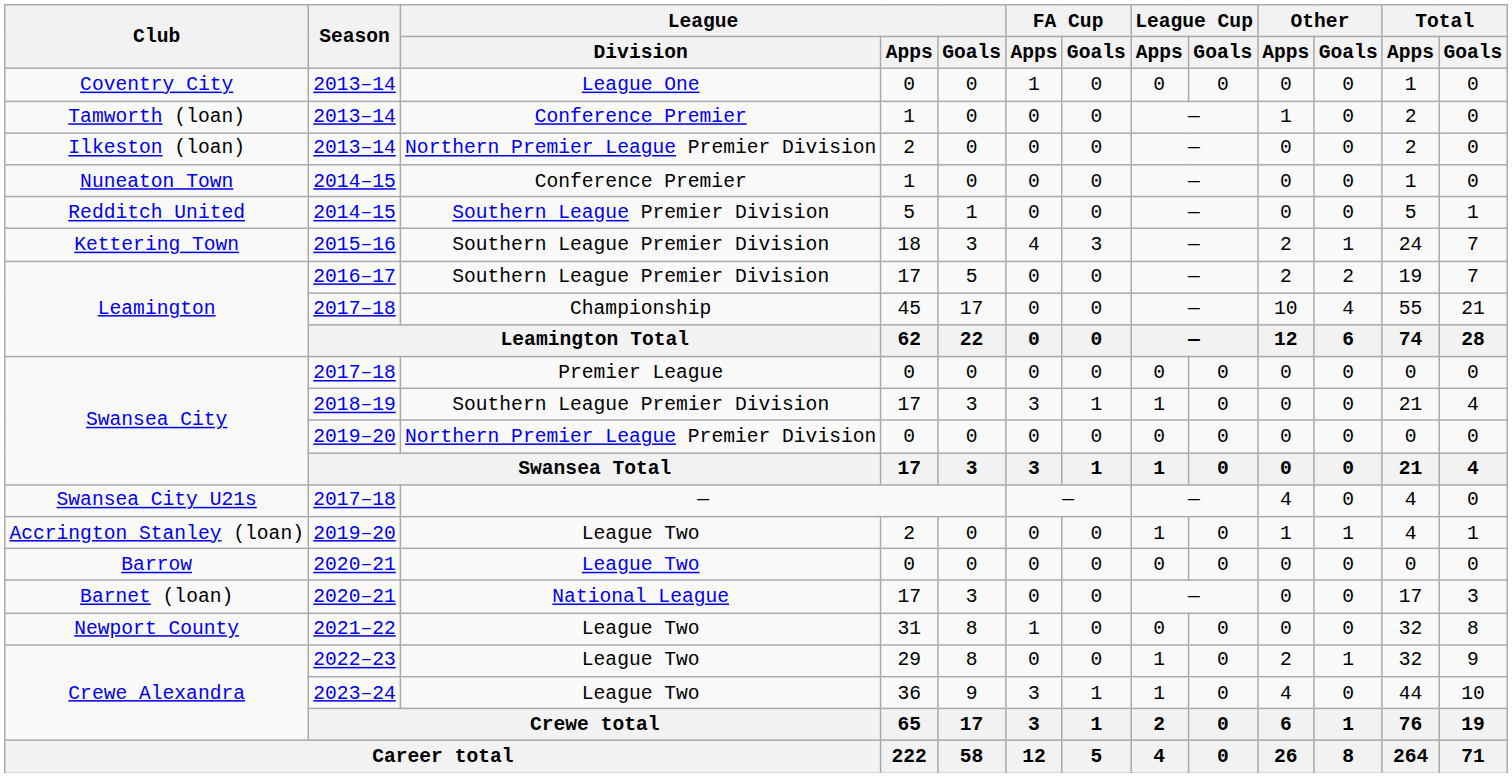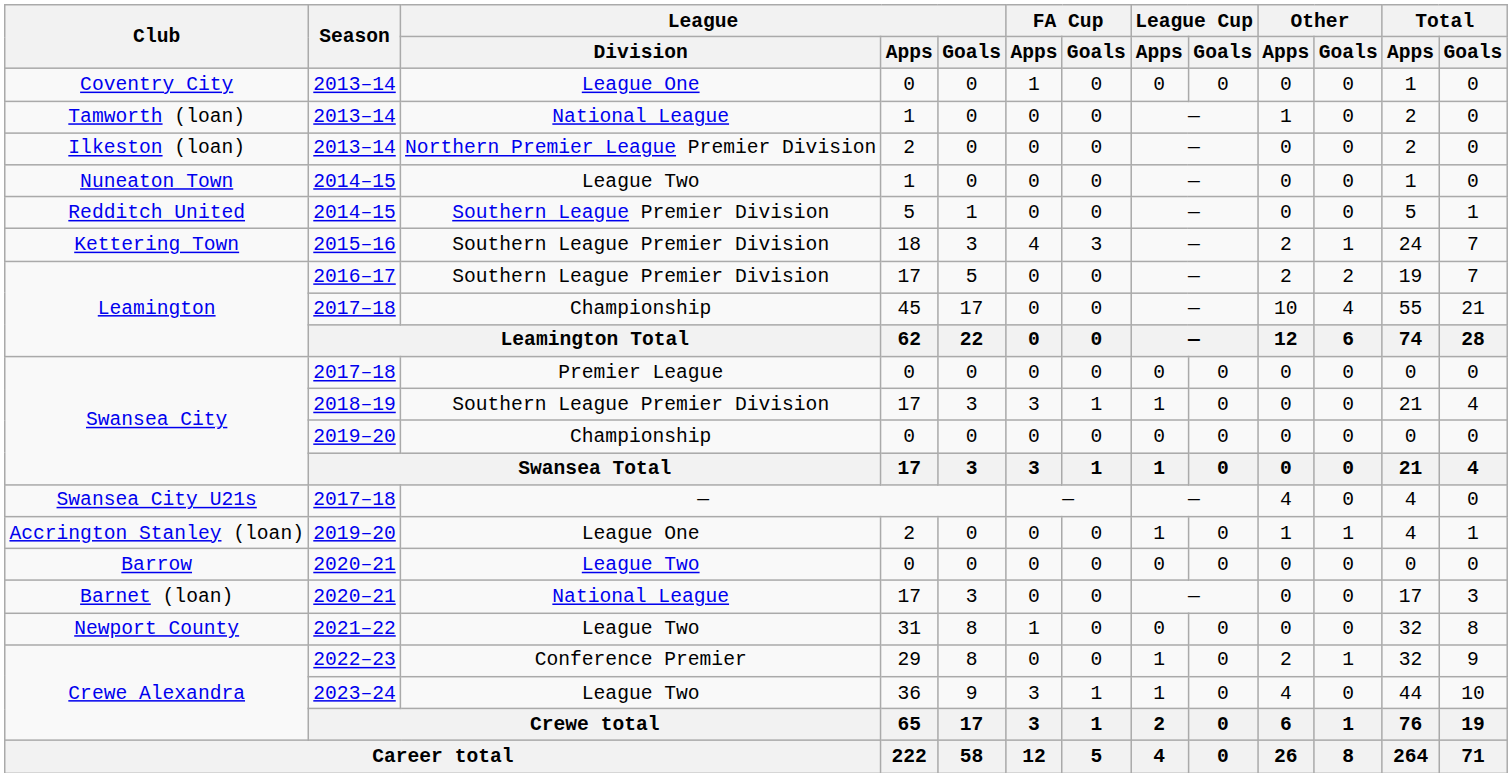 <table class="wikitable" style="text-align:center">
 <tr>
 <th rowspan="2">Club</th>
 <th rowspan="2">Season</th>
 <th colspan="3">League</th>
 <th colspan="2">FA Cup</th>
 <th colspan="2">League Cup</th>
 <th colspan="2">Other</th>
 <th colspan="2">Total</th>
 </tr>
 <tr>
 <th>Division</th>
 <th>Apps</th>
 <th>Goals</th>
 <th>Apps</th>
 <th>Goals</th>
 <th>Apps</th>
 <th>Goals</th>
 <th>Apps</th>
 <th>Goals</th>
 <th>Apps</th>
 <th>Goals</th>
 </tr>
 <tr>
 <td><a href='#'>Coventry City</a></td>
 <td><a href='#'>2013–14</a></td>
 <td><a href='#'>League One</a></td>
 <td>0</td>
 <td>0</td>
 <td>1</td>
 <td>0</td>
 <td>0</td>
 <td>0</td>
 <td>0</td>
 <td>0</td>
 <td>1</td>
 <td>0</td>
 </tr>
 <tr>
 <td><a href='#'>Tamworth</a> (loan)</td>
 <td><a href='#'>2013–14</a></td>
-<td><a href='#'>Conference Premier</a></td>
+<td><a href='#'>National League</a></td>
 <td>1</td>
 <td>0</td>
 <td>0</td>
 <td>0</td>
 <td colspan="2">—</td>
 <td>1</td>
 <td>0</td>
 <td>2</td>
 <td>0</td>
 </tr>
 <tr>
 <td><a href='#'>Ilkeston</a> (loan)</td>
 <td><a href='#'>2013–14</a></td>
 <td><a href='#'>Northern Premier League</a> Premier Division</td>
 <td>2</td>
 <td>0</td>
 <td>0</td>
 <td>0</td>
 <td colspan="2">—</td>
 <td>0</td>
 <td>0</td>
 <td>2</td>
 <td>0</td>
 </tr>
 <tr>
 <td><a href='#'>Nuneaton Town</a></td>
 <td><a href='#'>2014–15</a></td>
-<td>Conference Premier</td>
+<td>League Two</td>
 <td>1</td>
 <td>0</td>
 <td>0</td>
 <td>0</td>
 <td colspan="2">—</td>
 <td>0</td>
 <td>0</td>
 <td>1</td>
 <td>0</td>
 </tr>
 <tr>
 <td><a href='#'>Redditch United</a></td>
 <td><a href='#'>2014–15</a></td>
 <td><a href='#'>Southern League</a> Premier Division</td>
 <td>5</td>
 <td>1</td>
 <td>0</td>
 <td>0</td>
 <td colspan="2">—</td>
 <td>0</td>
 <td>0</td>
 <td>5</td>
 <td>1</td>
 </tr>
 <tr>
 <td><a href='#'>Kettering Town</a></td>
 <td><a href='#'>2015–16</a></td>
 <td>Southern League Premier Division</td>
 <td>18</td>
 <td>3</td>
 <td>4</td>
 <td>3</td>
 <td colspan="2">—</td>
 <td>2</td>
 <td>1</td>
 <td>24</td>
 <td>7</td>
 </tr>
 <tr>
 <td rowspan="3"><a href='#'>Leamington</a></td>
 <td><a href='#'>2016–17</a></td>
 <td>Southern League Premier Division</td>
 <td>17</td>
 <td>5</td>
 <td>0</td>
 <td>0</td>
 <td colspan="2">—</td>
 <td>2</td>
 <td>2</td>
 <td>19</td>
 <td>7</td>
 </tr>
 <tr>
 <td><a href='#'>2017–18</a></td>
 <td>Championship</td>
 <td>45</td>
 <td>17</td>
 <td>0</td>
 <td>0</td>
 <td colspan="2">—</td>
 <td>10</td>
 <td>4</td>
 <td>55</td>
 <td>21</td>
 </tr>
 <tr>
 <th colspan="2">Leamington Total</th>
 <th>62</th>
 <th>22</th>
 <th>0</th>
 <th>0</th>
 <th colspan="2">—</th>
 <th>12</th>
 <th>6</th>
 <th>74</th>
 <th>28</th>
 </tr>
 <tr>
 <td rowspan="4"><a href='#'>Swansea City</a></td>
 <td><a href='#'>2017–18</a></td>
 <td>Premier League</td>
 <td>0</td>
 <td>0</td>
 <td>0</td>
 <td>0</td>
 <td>0</td>
 <td>0</td>
 <td>0</td>
 <td>0</td>
 <td>0</td>
 <td>0</td>
 </tr>
 <tr>
 <td><a href='#'>2018–19</a></td>
 <td>Southern League Premier Division</td>
 <td>17</td>
 <td>3</td>
 <td>3</td>
 <td>1</td>
 <td>1</td>
 <td>0</td>
 <td>0</td>
 <td>0</td>
 <td>21</td>
 <td>4</td>
 </tr>
 <tr>
 <td><a href='#'>2019–20</a></td>
-<td><a href='#'>Northern Premier League</a> Premier Division</td>
+<td>Championship</td>
 <td>0</td>
 <td>0</td>
 <td>0</td>
 <td>0</td>
 <td>0</td>
 <td>0</td>
 <td>0</td>
 <td>0</td>
 <td>0</td>
 <td>0</td>
 </tr>
 <tr>
 <th colspan="2">Swansea Total</th>
 <th>17</th>
 <th>3</th>
 <th>3</th>
 <th>1</th>
 <th>1</th>
 <th>0</th>
 <th>0</th>
 <th>0</th>
 <th>21</th>
 <th>4</th>
 </tr>
 <tr>
 <td><a href='#'>Swansea City U21s</a></td>
 <td><a href='#'>2017–18</a></td>
 <td colspan="3">—</td>
 <td colspan="2">—</td>
 <td colspan="2">—</td>
 <td>4</td>
 <td>0</td>
 <td>4</td>
 <td>0</td>
 </tr>
 <tr>
 <td><a href='#'>Accrington Stanley</a> (loan)</td>
 <td><a href='#'>2019–20</a></td>
-<td>League Two</td>
+<td>League One</td>
 <td>2</td>
 <td>0</td>
 <td>0</td>
 <td>0</td>
 <td>1</td>
 <td>0</td>
 <td>1</td>
 <td>1</td>
 <td>4</td>
 <td>1</td>
 </tr>
 <tr>
 <td><a href='#'>Barrow</a></td>
 <td><a href='#'>2020–21</a></td>
 <td><a href='#'>League Two</a></td>
 <td>0</td>
 <td>0</td>
 <td>0</td>
 <td>0</td>
 <td>0</td>
 <td>0</td>
 <td>0</td>
 <td>0</td>
 <td>0</td>
 <td>0</td>
 </tr>
 <tr>
 <td><a href='#'>Barnet</a> (loan)</td>
 <td><a href='#'>2020–21</a></td>
 <td><a href='#'>National League</a></td>
 <td>17</td>
 <td>3</td>
 <td>0</td>
 <td>0</td>
 <td colspan="2">—</td>
 <td>0</td>
 <td>0</td>
 <td>17</td>
 <td>3</td>
 </tr>
 <tr>
 <td><a href='#'>Newport County</a></td>
 <td><a href='#'>2021–22</a></td>
 <td>League Two</td>
 <td>31</td>
 <td>8</td>
 <td>1</td>
 <td>0</td>
 <td>0</td>
 <td>0</td>
 <td>0</td>
 <td>0</td>
 <td>32</td>
 <td>8</td>
 </tr>
 <tr>
 <td rowspan="3"><a href='#'>Crewe Alexandra</a></td>
 <td><a href='#'>2022–23</a></td>
-<td>League Two</td>
+<td>Conference Premier</td>
 <td>29</td>
 <td>8</td>
 <td>0</td>
 <td>0</td>
 <td>1</td>
 <td>0</td>
 <td>2</td>
 <td>1</td>
 <td>32</td>
 <td>9</td>
 </tr>
 <tr>
 <td><a href='#'>2023–24</a></td>
 <td>League Two</td>
 <td>36</td>
 <td>9</td>
 <td>3</td>
 <td>1</td>
 <td>1</td>
 <td>0</td>
 <td>4</td>
 <td>0</td>
 <td>44</td>
 <td>10</td>
 </tr>
 <tr>
 <th colspan=2>Crewe total</th>
 <th>65</th>
 <th>17</th>
 <th>3</th>
 <th>1</th>
 <th>2</th>
 <th>0</th>
 <th>6</th>
 <th>1</th>
 <th>76</th>
 <th>19</th>
 </tr>
 <tr>
 <th colspan="3">Career total</th>
 <th>222</th>
 <th>58</th>
 <th>12</th>
 <th>5</th>
 <th>4</th>
 <th>0</th>
 <th>26</th>
 <th>8</th>
 <th>264</th>
 <th>71</th>
 </tr>
 </table>
